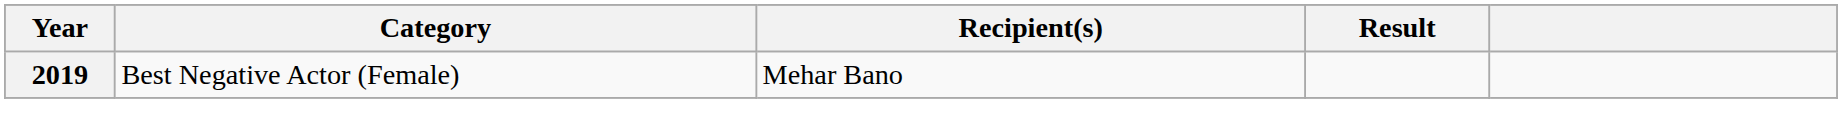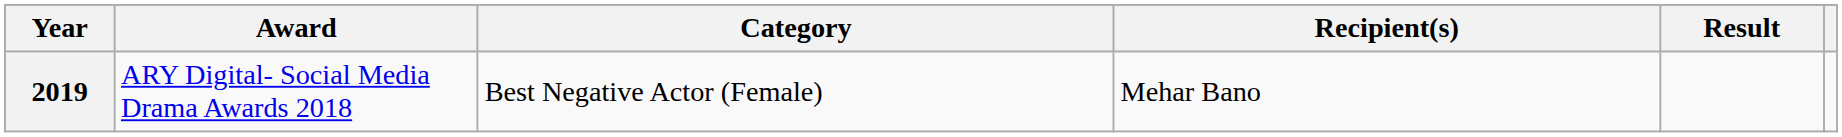 <table class="wikitable" width="78%" style="font-size: 95%;">
 <tr style="background:#ccc; text-align:center;">
 <th scope="col" width="6%">Year</th>
+<th scope="col" width="20%">Award</th>
 <th scope="col" width="35%">Category</th>
 <th scope="col" width="30%">Recipient(s)</th>
 <th scope="col" width="10%">Result</th>
 <th></th>
 </tr>
 <tr>
 <th>2019</th>
+<td><a href='#'>ARY Digital- Social Media Drama Awards 2018</a></td>
 <td>Best Negative Actor (Female)</td>
 <td>Mehar Bano</td>
 <td></td>
 <td></td>
 </tr>
 </table>
